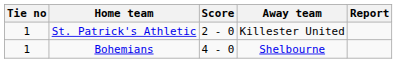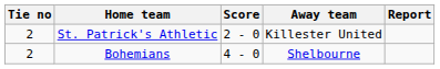 <table class="wikitable" style="text-align: center">
 <tr>
 <th>Tie no</th>
 <th>Home team</th>
 <th>Score</th>
 <th>Away team</th>
 <th>Report</th>
 </tr>
 <tr>
-<td>1</td>
+<td>2</td>
 <td><a href='#'>St. Patrick's Athletic</a></td>
 <td>2 - 0</td>
 <td>Killester United</td>
 <td></td>
 </tr>
 <tr>
-<td>1</td>
+<td>2</td>
 <td><a href='#'>Bohemians</a></td>
 <td>4 - 0</td>
 <td><a href='#'>Shelbourne</a></td>
 <td></td>
 </tr>
 </table>
